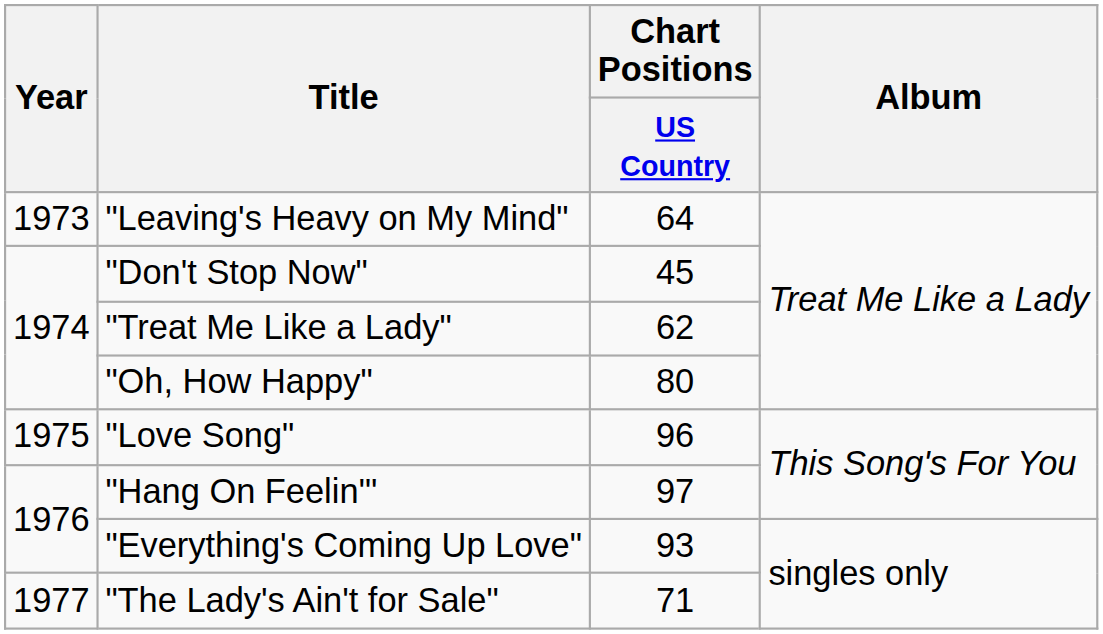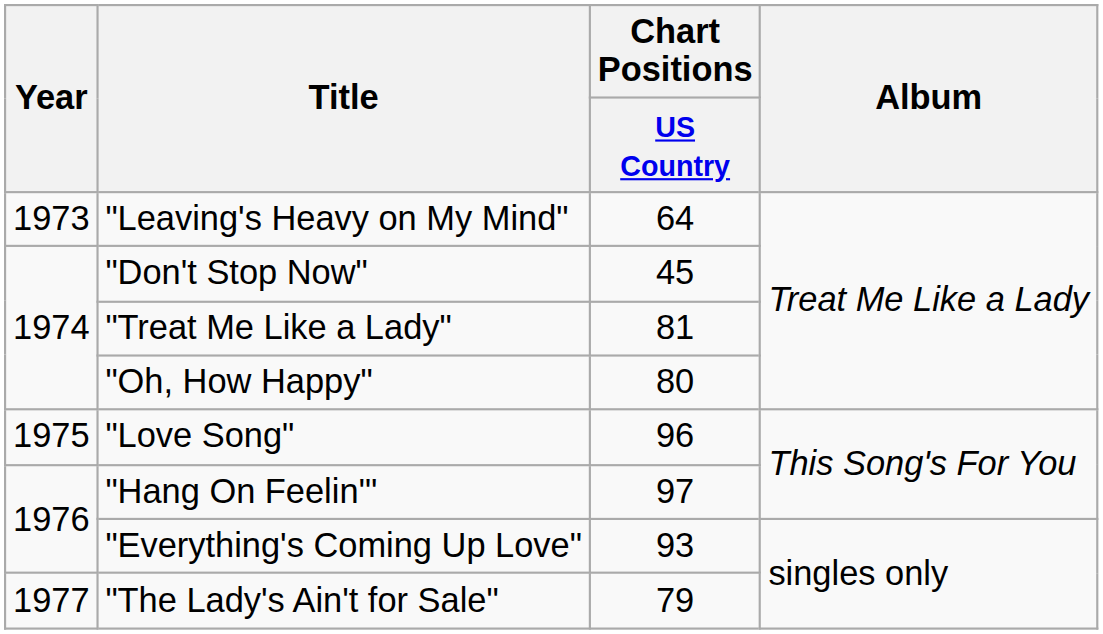 <table class="wikitable">
 <tr>
 <th rowspan="2">Year</th>
 <th rowspan="2">Title</th>
 <th colspan="1">Chart Positions</th>
 <th rowspan="2">Album</th>
 </tr>
 <tr>
 <th width="65"><small><a href='#'>US Country</a></small></th>
 </tr>
 <tr>
 <td>1973</td>
 <td>"Leaving's Heavy on My Mind"</td>
 <td align=center>64</td>
 <td rowspan=4><em>Treat Me Like a Lady</em></td>
 </tr>
 <tr>
 <td rowspan=3>1974</td>
 <td>"Don't Stop Now"</td>
 <td align=center>45</td>
 </tr>
 <tr>
 <td>"Treat Me Like a Lady"</td>
-<td align=center>62</td>
+<td align=center>81</td>
 </tr>
 <tr>
 <td>"Oh, How Happy"</td>
 <td align=center>80</td>
 </tr>
 <tr>
 <td>1975</td>
 <td>"Love Song"</td>
 <td align=center>96</td>
 <td rowspan=2><em>This Song's For You</em></td>
 </tr>
 <tr>
 <td rowspan="2">1976</td>
 <td>"Hang On Feelin'"</td>
 <td align=center>97</td>
 </tr>
 <tr>
 <td>"Everything's Coming Up Love"</td>
 <td align=center>93</td>
 <td rowspan=2>singles only</td>
 </tr>
 <tr>
 <td>1977</td>
 <td>"The Lady's Ain't for Sale"</td>
-<td align=center>71</td>
+<td align=center>79</td>
 </tr>
 </table>
